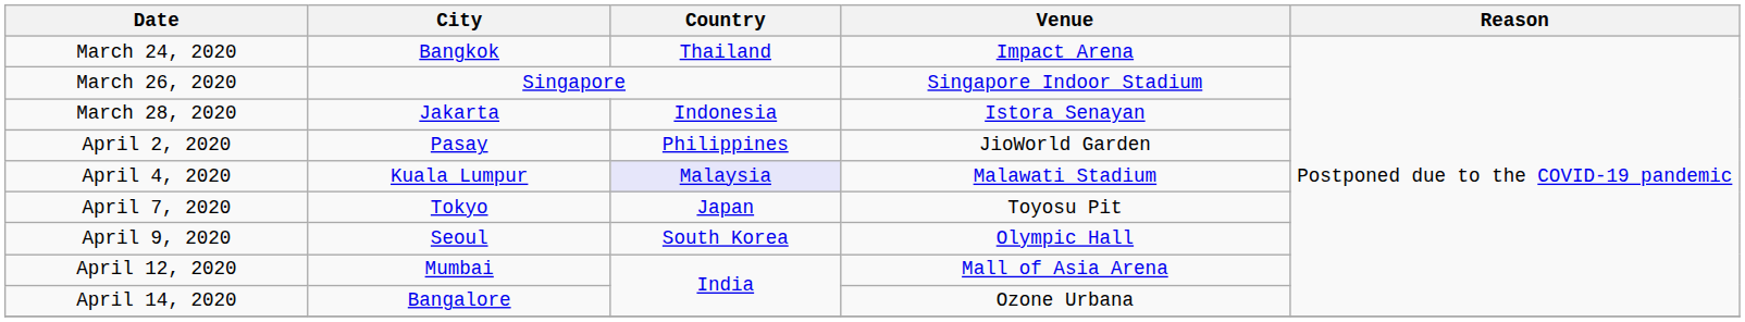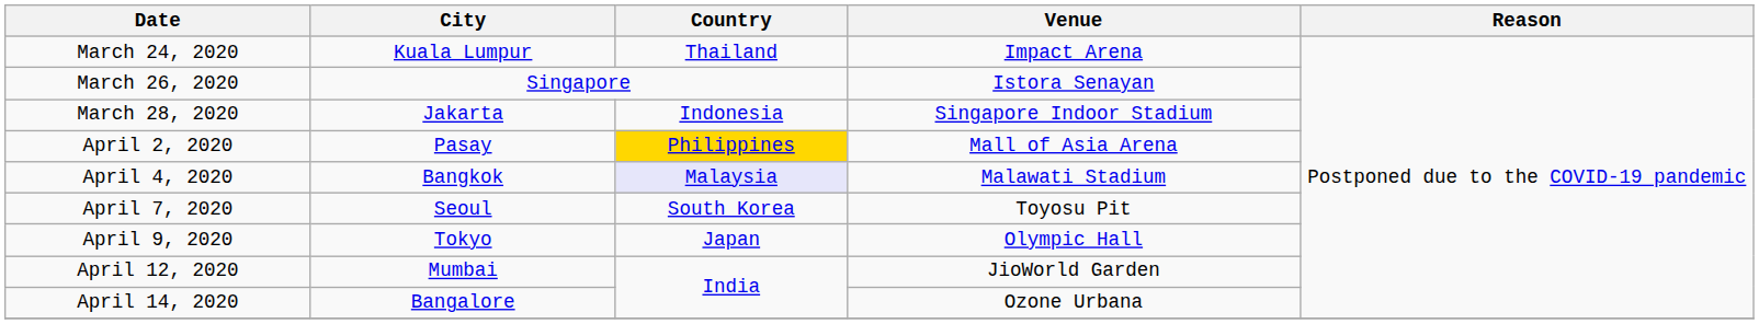 <table class="wikitable" style="text-align:center;">
 <tr>
 <th width="200">Date</th>
 <th width="200">City</th>
 <th width="150">Country</th>
 <th width="300">Venue</th>
 <th width="300">Reason</th>
 </tr>
 <tr>
 <td>March 24, 2020</td>
-<td><a href='#'>Bangkok</a></td>
+<td><a href='#'>Kuala Lumpur</a></td>
 <td><a href='#'>Thailand</a></td>
 <td><a href='#'>Impact Arena</a></td>
 <td rowspan="9">Postponed due to the <a href='#'>COVID-19 pandemic</a></td>
 </tr>
 <tr>
 <td>March 26, 2020</td>
 <td colspan="2"><a href='#'>Singapore</a></td>
-<td><a href='#'>Singapore Indoor Stadium</a></td>
+<td><a href='#'>Istora Senayan</a></td>
 </tr>
 <tr>
 <td>March 28, 2020</td>
 <td><a href='#'>Jakarta</a></td>
 <td><a href='#'>Indonesia</a></td>
-<td><a href='#'>Istora Senayan</a></td>
+<td><a href='#'>Singapore Indoor Stadium</a></td>
 </tr>
 <tr>
 <td>April 2, 2020</td>
 <td><a href='#'>Pasay</a></td>
-<td><a href='#'>Philippines</a></td>
-<td>JioWorld Garden</td>
+<td style="background: gold;"><a href='#'>Philippines</a></td>
+<td><a href='#'>Mall of Asia Arena</a></td>
 </tr>
 <tr>
 <td>April 4, 2020</td>
-<td><a href='#'>Kuala Lumpur</a></td>
+<td><a href='#'>Bangkok</a></td>
 <td style="background: lavender;"><a href='#'>Malaysia</a></td>
 <td><a href='#'>Malawati Stadium</a></td>
 </tr>
 <tr>
 <td>April 7, 2020</td>
-<td><a href='#'>Tokyo</a></td>
-<td><a href='#'>Japan</a></td>
+<td><a href='#'>Seoul</a></td>
+<td><a href='#'>South Korea</a></td>
 <td>Toyosu Pit</td>
 </tr>
 <tr>
 <td>April 9, 2020</td>
-<td><a href='#'>Seoul</a></td>
-<td><a href='#'>South Korea</a></td>
+<td><a href='#'>Tokyo</a></td>
+<td><a href='#'>Japan</a></td>
 <td><a href='#'>Olympic Hall</a></td>
 </tr>
 <tr>
 <td>April 12, 2020</td>
 <td><a href='#'>Mumbai</a></td>
 <td rowspan="2"><a href='#'>India</a></td>
-<td><a href='#'>Mall of Asia Arena</a></td>
+<td>JioWorld Garden</td>
 </tr>
 <tr>
 <td>April 14, 2020</td>
 <td><a href='#'>Bangalore</a></td>
 <td>Ozone Urbana</td>
 </tr>
 <tr>
 </tr>
 </table>
